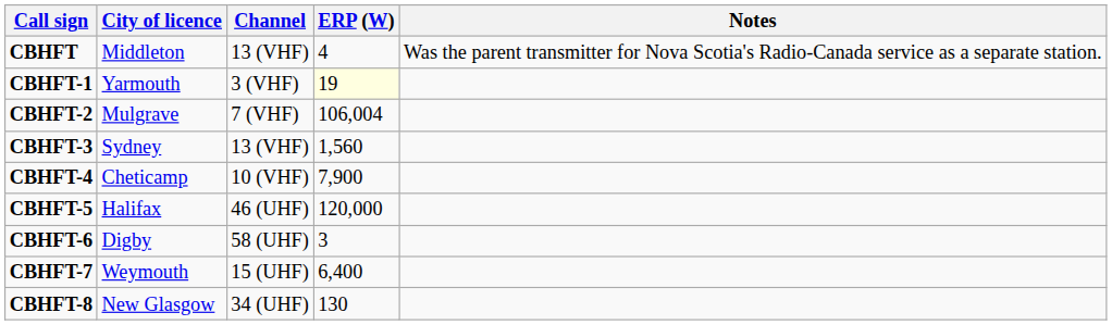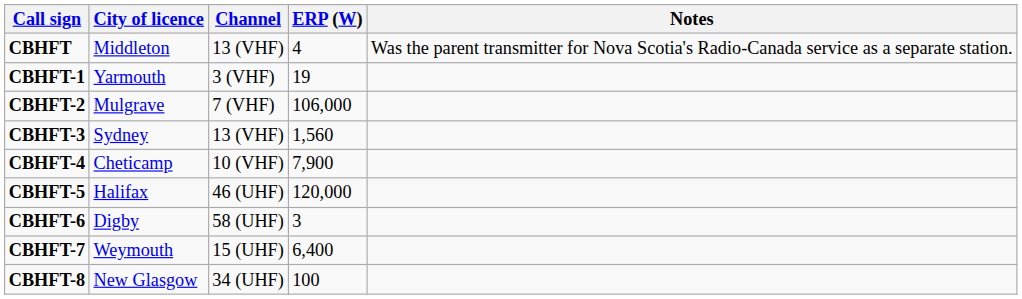 <table class="wikitable sortable">
 <tr>
 <th><a href='#'>Call sign</a></th>
 <th><a href='#'>City of licence</a></th>
 <th><a href='#'>Channel</a></th>
 <th><a href='#'>ERP</a> (<a href='#'>W</a>)</th>
 <th>Notes</th>
 </tr>
 <tr>
 <td><strong>CBHFT</strong></td>
 <td><a href='#'>Middleton</a></td>
 <td>13 (VHF)</td>
 <td>4</td>
 <td>Was the parent transmitter for Nova Scotia's Radio-Canada service as a separate station.</td>
 </tr>
 <tr>
 <td><strong>CBHFT-1</strong></td>
 <td><a href='#'>Yarmouth</a></td>
 <td>3 (VHF)</td>
-<td style="background: lightyellow;">19</td>
+<td>19</td>
 <td></td>
 </tr>
 <tr>
 <td><strong>CBHFT-2</strong></td>
 <td><a href='#'>Mulgrave</a></td>
 <td>7 (VHF)</td>
-<td>106,004</td>
+<td>106,000</td>
 <td></td>
 </tr>
 <tr>
 <td><strong>CBHFT-3</strong></td>
 <td><a href='#'>Sydney</a></td>
 <td>13 (VHF)</td>
 <td>1,560</td>
 <td></td>
 </tr>
 <tr>
 <td><strong>CBHFT-4</strong></td>
 <td><a href='#'>Cheticamp</a></td>
 <td>10 (VHF)</td>
 <td>7,900</td>
 <td></td>
 </tr>
 <tr>
 <td><strong>CBHFT-5</strong></td>
 <td><a href='#'>Halifax</a></td>
 <td>46 (UHF)</td>
 <td>120,000</td>
 <td></td>
 </tr>
 <tr>
 <td><strong>CBHFT-6</strong></td>
 <td><a href='#'>Digby</a></td>
 <td>58 (UHF)</td>
 <td>3</td>
 <td></td>
 </tr>
 <tr>
 <td><strong>CBHFT-7</strong></td>
 <td><a href='#'>Weymouth</a></td>
 <td>15 (UHF)</td>
 <td>6,400</td>
 <td></td>
 </tr>
 <tr>
 <td><strong>CBHFT-8</strong></td>
 <td><a href='#'>New Glasgow</a></td>
 <td>34 (UHF)</td>
-<td>130</td>
+<td>100</td>
 <td></td>
 </tr>
 </table>
